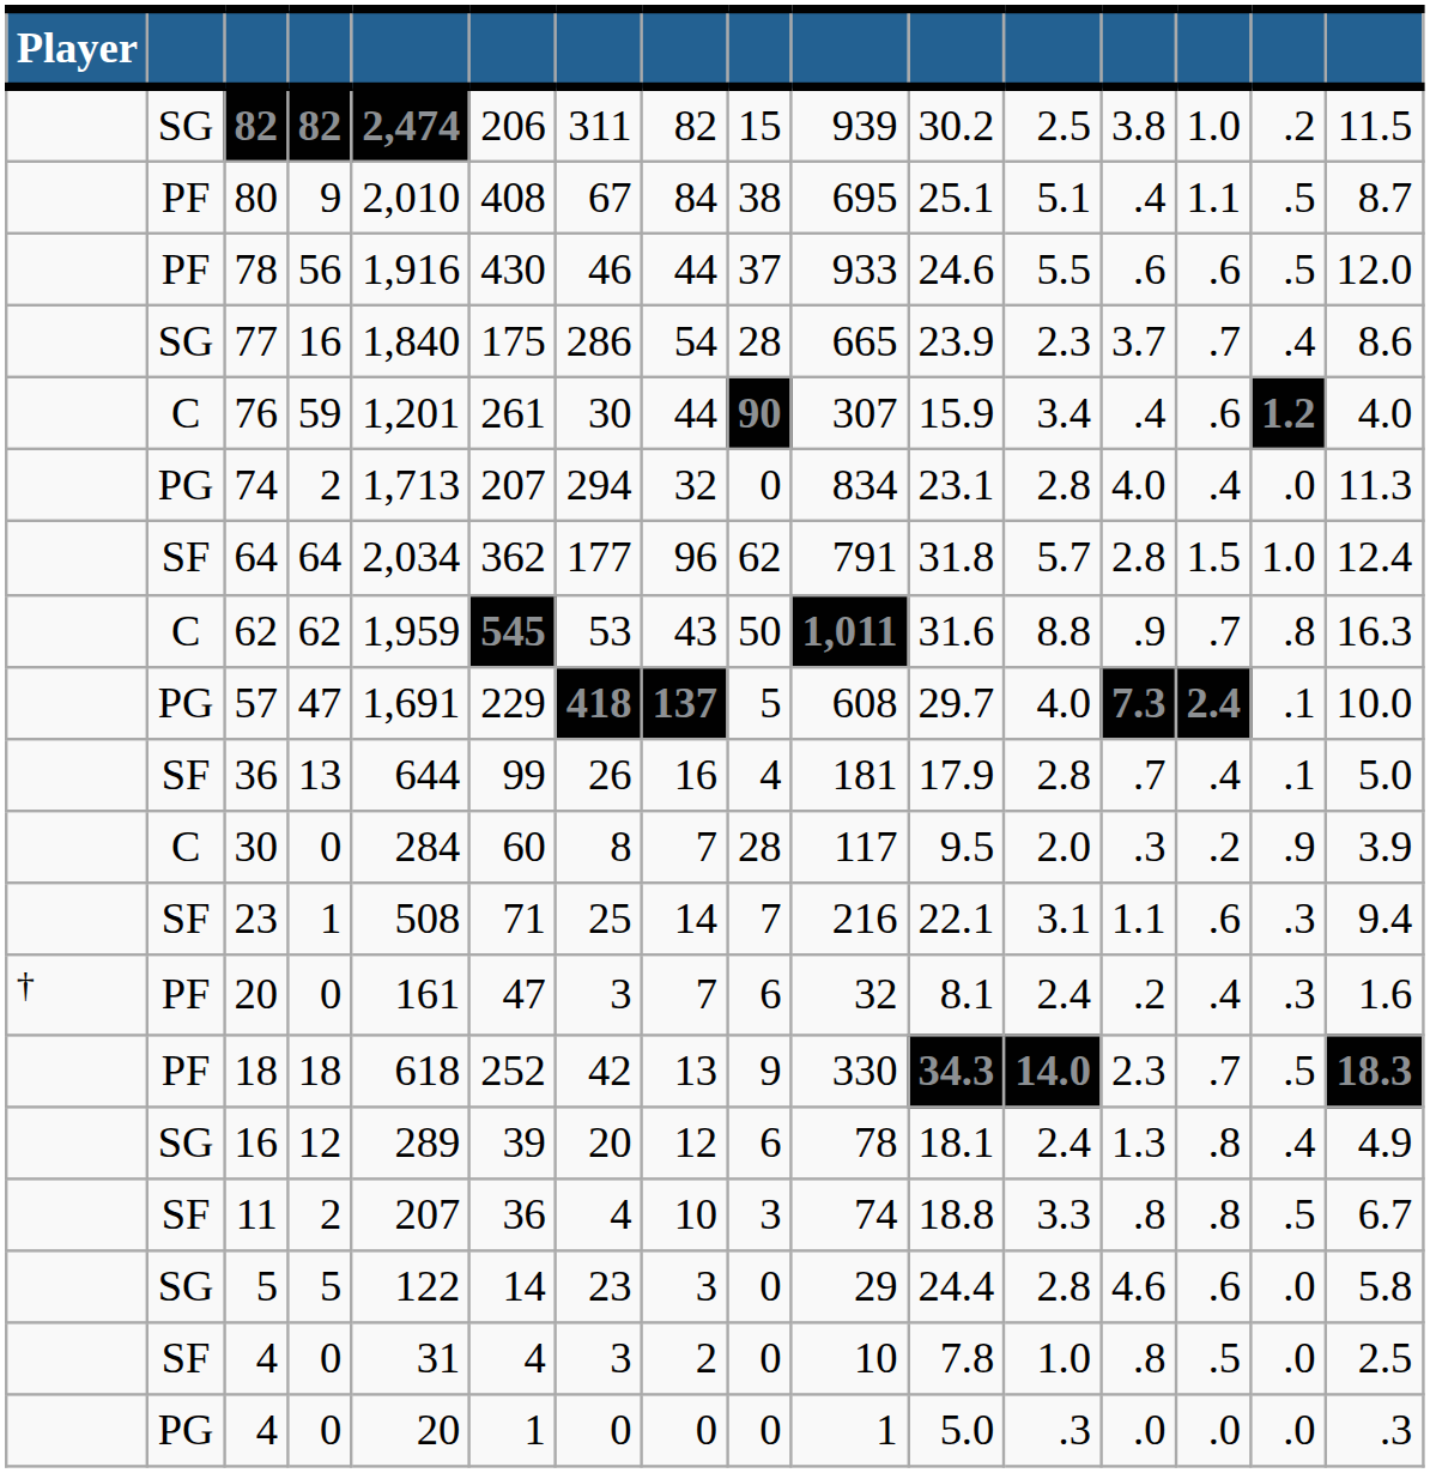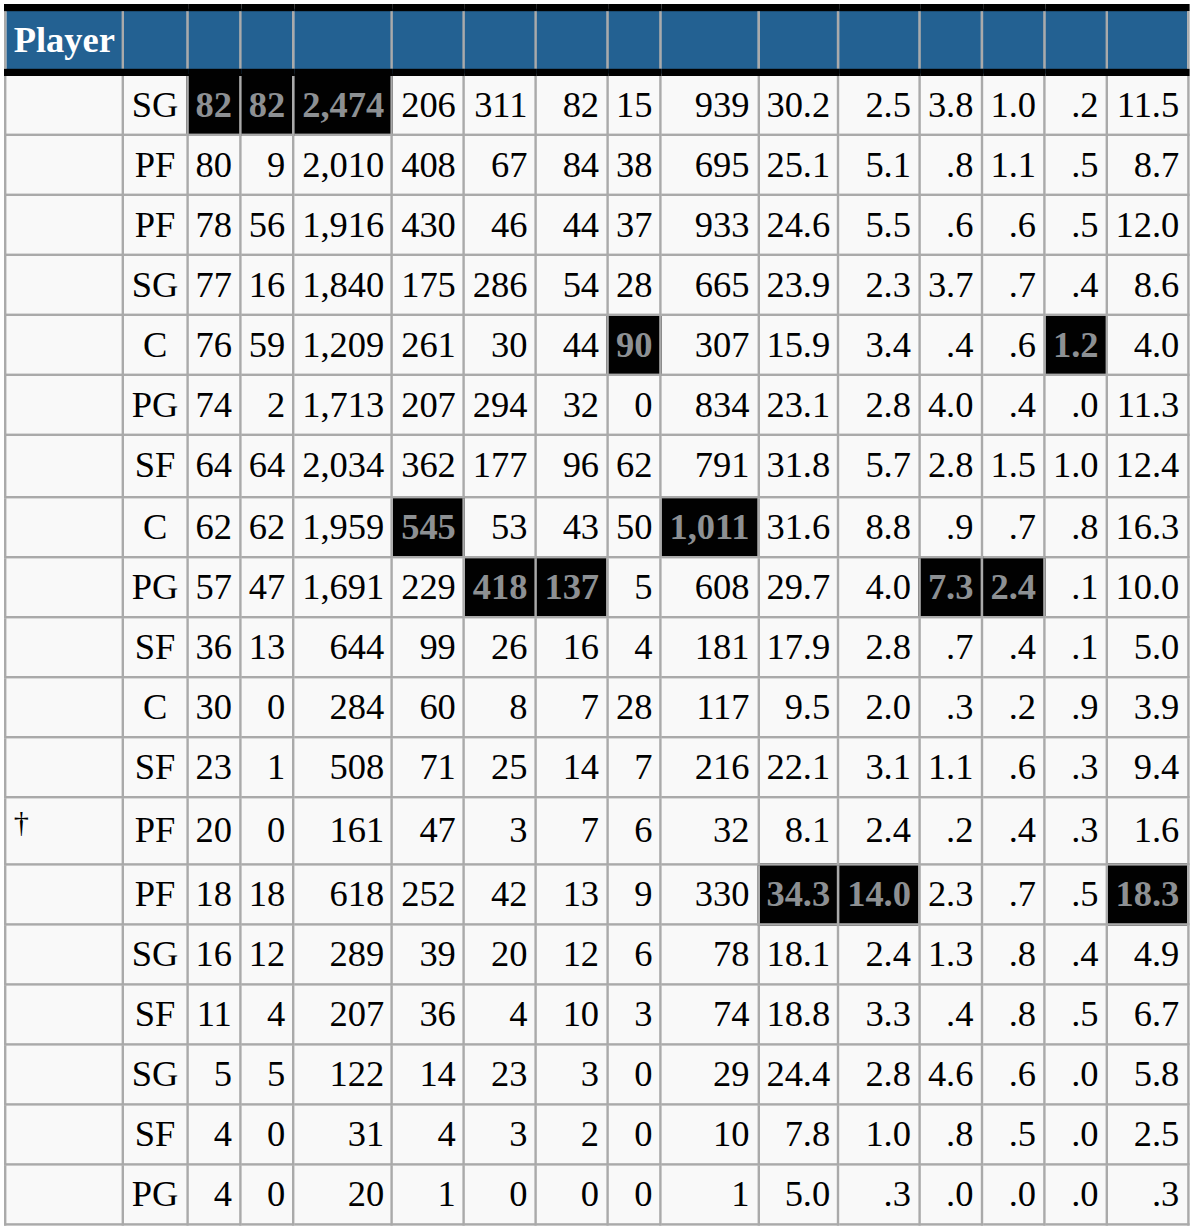 <table class="wikitable sortable" style="font-size: 95%; text-align:right;">
 <tr>
 <th style="background:#236192; color:#FFFFFF; border-top:#010101 3px solid; border-bottom:#010101 3px solid;">Player</th>
 <th style="background:#236192; color:#FFFFFF; border-top:#010101 3px solid; border-bottom:#010101 3px solid;"></th>
 <th style="background:#236192; color:#FFFFFF; border-top:#010101 3px solid; border-bottom:#010101 3px solid;"></th>
 <th style="background:#236192; color:#FFFFFF; border-top:#010101 3px solid; border-bottom:#010101 3px solid;"></th>
 <th style="background:#236192; color:#FFFFFF; border-top:#010101 3px solid; border-bottom:#010101 3px solid;"></th>
 <th style="background:#236192; color:#FFFFFF; border-top:#010101 3px solid; border-bottom:#010101 3px solid;"></th>
 <th style="background:#236192; color:#FFFFFF; border-top:#010101 3px solid; border-bottom:#010101 3px solid;"></th>
 <th style="background:#236192; color:#FFFFFF; border-top:#010101 3px solid; border-bottom:#010101 3px solid;"></th>
 <th style="background:#236192; color:#FFFFFF; border-top:#010101 3px solid; border-bottom:#010101 3px solid;"></th>
 <th style="background:#236192; color:#FFFFFF; border-top:#010101 3px solid; border-bottom:#010101 3px solid;"></th>
 <th style="background:#236192; color:#FFFFFF; border-top:#010101 3px solid; border-bottom:#010101 3px solid;"></th>
 <th style="background:#236192; color:#FFFFFF; border-top:#010101 3px solid; border-bottom:#010101 3px solid;"></th>
 <th style="background:#236192; color:#FFFFFF; border-top:#010101 3px solid; border-bottom:#010101 3px solid;"></th>
 <th style="background:#236192; color:#FFFFFF; border-top:#010101 3px solid; border-bottom:#010101 3px solid;"></th>
 <th style="background:#236192; color:#FFFFFF; border-top:#010101 3px solid; border-bottom:#010101 3px solid;"></th>
 <th style="background:#236192; color:#FFFFFF; border-top:#010101 3px solid; border-bottom:#010101 3px solid;"></th>
 </tr>
 <tr>
 <td style="text-align:left;"></td>
 <td style="text-align:center;">SG</td>
 <td style="background:#010101; color:#8D9093;"><strong>82</strong></td>
 <td style="background:#010101; color:#8D9093;"><strong>82</strong></td>
 <td style="background:#010101; color:#8D9093;"><strong>2,474</strong></td>
 <td>206</td>
 <td>311</td>
 <td>82</td>
 <td>15</td>
 <td>939</td>
 <td>30.2</td>
 <td>2.5</td>
 <td>3.8</td>
 <td>1.0</td>
 <td>.2</td>
 <td>11.5</td>
 </tr>
 <tr>
 <td style="text-align:left;"></td>
 <td style="text-align:center;">PF</td>
 <td>80</td>
 <td>9</td>
 <td>2,010</td>
 <td>408</td>
 <td>67</td>
 <td>84</td>
 <td>38</td>
 <td>695</td>
 <td>25.1</td>
 <td>5.1</td>
-<td>.4</td>
+<td>.8</td>
 <td>1.1</td>
 <td>.5</td>
 <td>8.7</td>
 </tr>
 <tr>
 <td style="text-align:left;"></td>
 <td style="text-align:center;">PF</td>
 <td>78</td>
 <td>56</td>
 <td>1,916</td>
 <td>430</td>
 <td>46</td>
 <td>44</td>
 <td>37</td>
 <td>933</td>
 <td>24.6</td>
 <td>5.5</td>
 <td>.6</td>
 <td>.6</td>
 <td>.5</td>
 <td>12.0</td>
 </tr>
 <tr>
 <td style="text-align:left;"></td>
 <td style="text-align:center;">SG</td>
 <td>77</td>
 <td>16</td>
 <td>1,840</td>
 <td>175</td>
 <td>286</td>
 <td>54</td>
 <td>28</td>
 <td>665</td>
 <td>23.9</td>
 <td>2.3</td>
 <td>3.7</td>
 <td>.7</td>
 <td>.4</td>
 <td>8.6</td>
 </tr>
 <tr>
 <td style="text-align:left;"></td>
 <td style="text-align:center;">C</td>
 <td>76</td>
 <td>59</td>
-<td>1,201</td>
+<td>1,209</td>
 <td>261</td>
 <td>30</td>
 <td>44</td>
 <td style="background:#010101; color:#8D9093;"><strong>90</strong></td>
 <td>307</td>
 <td>15.9</td>
 <td>3.4</td>
 <td>.4</td>
 <td>.6</td>
 <td style="background:#010101; color:#8D9093;"><strong>1.2</strong></td>
 <td>4.0</td>
 </tr>
 <tr>
 <td style="text-align:left;"></td>
 <td style="text-align:center;">PG</td>
 <td>74</td>
 <td>2</td>
 <td>1,713</td>
 <td>207</td>
 <td>294</td>
 <td>32</td>
 <td>0</td>
 <td>834</td>
 <td>23.1</td>
 <td>2.8</td>
 <td>4.0</td>
 <td>.4</td>
 <td>.0</td>
 <td>11.3</td>
 </tr>
 <tr>
 <td style="text-align:left;"></td>
 <td style="text-align:center;">SF</td>
 <td>64</td>
 <td>64</td>
 <td>2,034</td>
 <td>362</td>
 <td>177</td>
 <td>96</td>
 <td>62</td>
 <td>791</td>
 <td>31.8</td>
 <td>5.7</td>
 <td>2.8</td>
 <td>1.5</td>
 <td>1.0</td>
 <td>12.4</td>
 </tr>
 <tr>
 <td style="text-align:left;"></td>
 <td style="text-align:center;">C</td>
 <td>62</td>
 <td>62</td>
 <td>1,959</td>
 <td style="background:#010101; color:#8D9093;"><strong>545</strong></td>
 <td>53</td>
 <td>43</td>
 <td>50</td>
 <td style="background:#010101; color:#8D9093;"><strong>1,011</strong></td>
 <td>31.6</td>
 <td>8.8</td>
 <td>.9</td>
 <td>.7</td>
 <td>.8</td>
 <td>16.3</td>
 </tr>
 <tr>
 <td style="text-align:left;"></td>
 <td style="text-align:center;">PG</td>
 <td>57</td>
 <td>47</td>
 <td>1,691</td>
 <td>229</td>
 <td style="background:#010101; color:#8D9093;"><strong>418</strong></td>
 <td style="background:#010101; color:#8D9093;"><strong>137</strong></td>
 <td>5</td>
 <td>608</td>
 <td>29.7</td>
 <td>4.0</td>
 <td style="background:#010101; color:#8D9093;"><strong>7.3</strong></td>
 <td style="background:#010101; color:#8D9093;"><strong>2.4</strong></td>
 <td>.1</td>
 <td>10.0</td>
 </tr>
 <tr>
 <td style="text-align:left;"></td>
 <td style="text-align:center;">SF</td>
 <td>36</td>
 <td>13</td>
 <td>644</td>
 <td>99</td>
 <td>26</td>
 <td>16</td>
 <td>4</td>
 <td>181</td>
 <td>17.9</td>
 <td>2.8</td>
 <td>.7</td>
 <td>.4</td>
 <td>.1</td>
 <td>5.0</td>
 </tr>
 <tr>
 <td style="text-align:left;"></td>
 <td style="text-align:center;">C</td>
 <td>30</td>
 <td>0</td>
 <td>284</td>
 <td>60</td>
 <td>8</td>
 <td>7</td>
 <td>28</td>
 <td>117</td>
 <td>9.5</td>
 <td>2.0</td>
 <td>.3</td>
 <td>.2</td>
 <td>.9</td>
 <td>3.9</td>
 </tr>
 <tr>
 <td style="text-align:left;"></td>
 <td style="text-align:center;">SF</td>
 <td>23</td>
 <td>1</td>
 <td>508</td>
 <td>71</td>
 <td>25</td>
 <td>14</td>
 <td>7</td>
 <td>216</td>
 <td>22.1</td>
 <td>3.1</td>
 <td>1.1</td>
 <td>.6</td>
 <td>.3</td>
 <td>9.4</td>
 </tr>
 <tr>
 <td style="text-align:left;"><sup>†</sup></td>
 <td style="text-align:center;">PF</td>
 <td>20</td>
 <td>0</td>
 <td>161</td>
 <td>47</td>
 <td>3</td>
 <td>7</td>
 <td>6</td>
 <td>32</td>
 <td>8.1</td>
 <td>2.4</td>
 <td>.2</td>
 <td>.4</td>
 <td>.3</td>
 <td>1.6</td>
 </tr>
 <tr>
 <td style="text-align:left;"></td>
 <td style="text-align:center;">PF</td>
 <td>18</td>
 <td>18</td>
 <td>618</td>
 <td>252</td>
 <td>42</td>
 <td>13</td>
 <td>9</td>
 <td>330</td>
 <td style="background:#010101; color:#8D9093;"><strong>34.3</strong></td>
 <td style="background:#010101; color:#8D9093;"><strong>14.0</strong></td>
 <td>2.3</td>
 <td>.7</td>
 <td>.5</td>
 <td style="background:#010101; color:#8D9093;"><strong>18.3</strong></td>
 </tr>
 <tr>
 <td style="text-align:left;"></td>
 <td style="text-align:center;">SG</td>
 <td>16</td>
 <td>12</td>
 <td>289</td>
 <td>39</td>
 <td>20</td>
 <td>12</td>
 <td>6</td>
 <td>78</td>
 <td>18.1</td>
 <td>2.4</td>
 <td>1.3</td>
 <td>.8</td>
 <td>.4</td>
 <td>4.9</td>
 </tr>
 <tr>
 <td style="text-align:left;"></td>
 <td style="text-align:center;">SF</td>
 <td>11</td>
-<td>2</td>
+<td>4</td>
 <td>207</td>
 <td>36</td>
 <td>4</td>
 <td>10</td>
 <td>3</td>
 <td>74</td>
 <td>18.8</td>
 <td>3.3</td>
-<td>.8</td>
+<td>.4</td>
 <td>.8</td>
 <td>.5</td>
 <td>6.7</td>
 </tr>
 <tr>
 <td style="text-align:left;"></td>
 <td style="text-align:center;">SG</td>
 <td>5</td>
 <td>5</td>
 <td>122</td>
 <td>14</td>
 <td>23</td>
 <td>3</td>
 <td>0</td>
 <td>29</td>
 <td>24.4</td>
 <td>2.8</td>
 <td>4.6</td>
 <td>.6</td>
 <td>.0</td>
 <td>5.8</td>
 </tr>
 <tr>
 <td style="text-align:left;"></td>
 <td style="text-align:center;">SF</td>
 <td>4</td>
 <td>0</td>
 <td>31</td>
 <td>4</td>
 <td>3</td>
 <td>2</td>
 <td>0</td>
 <td>10</td>
 <td>7.8</td>
 <td>1.0</td>
 <td>.8</td>
 <td>.5</td>
 <td>.0</td>
 <td>2.5</td>
 </tr>
 <tr>
 <td style="text-align:left;"></td>
 <td style="text-align:center;">PG</td>
 <td>4</td>
 <td>0</td>
 <td>20</td>
 <td>1</td>
 <td>0</td>
 <td>0</td>
 <td>0</td>
 <td>1</td>
 <td>5.0</td>
 <td>.3</td>
 <td>.0</td>
 <td>.0</td>
 <td>.0</td>
 <td>.3</td>
 </tr>
 </table>
